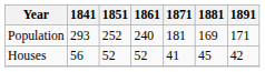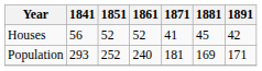 <table class="wikitable">
 <tr>
 <th>Year</th>
 <th>1841</th>
 <th>1851</th>
 <th>1861</th>
 <th>1871</th>
 <th>1881</th>
 <th>1891</th>
 </tr>
 <tr>
+<td>Houses</td>
+<td>56</td>
+<td>52</td>
+<td>52</td>
+<td>41</td>
+<td>45</td>
+<td>42</td>
+</tr>
+<tr>
 <td>Population</td>
 <td>293</td>
 <td>252</td>
 <td>240</td>
 <td>181</td>
 <td>169</td>
 <td>171</td>
 </tr>
 <tr>
-<td>Houses</td>
-<td>56</td>
-<td>52</td>
-<td>52</td>
-<td>41</td>
-<td>45</td>
-<td>42</td>
-</tr>
-<tr>
 </tr>
 </table>
